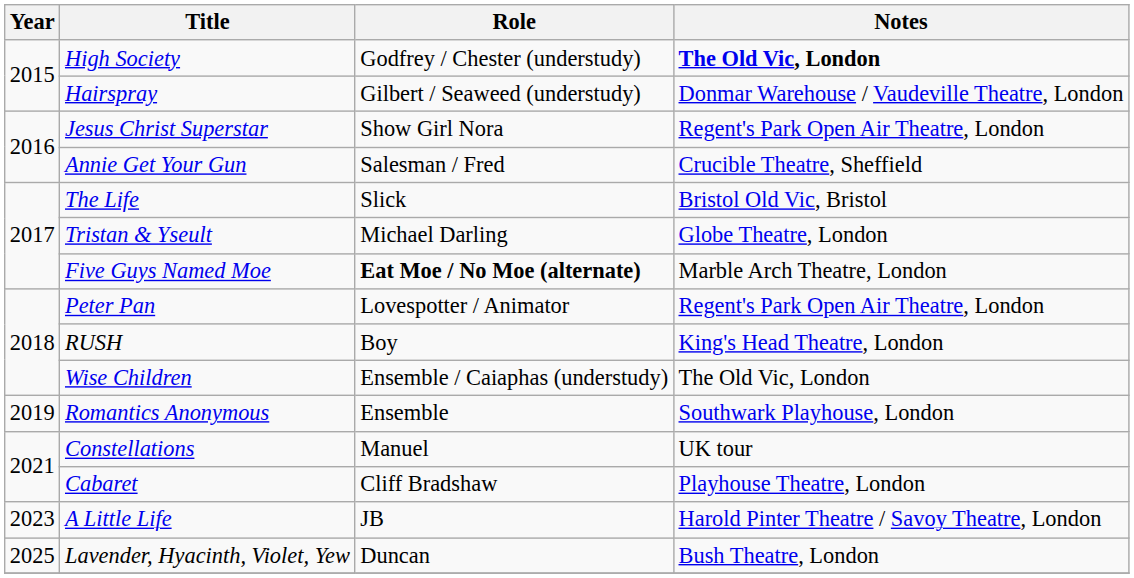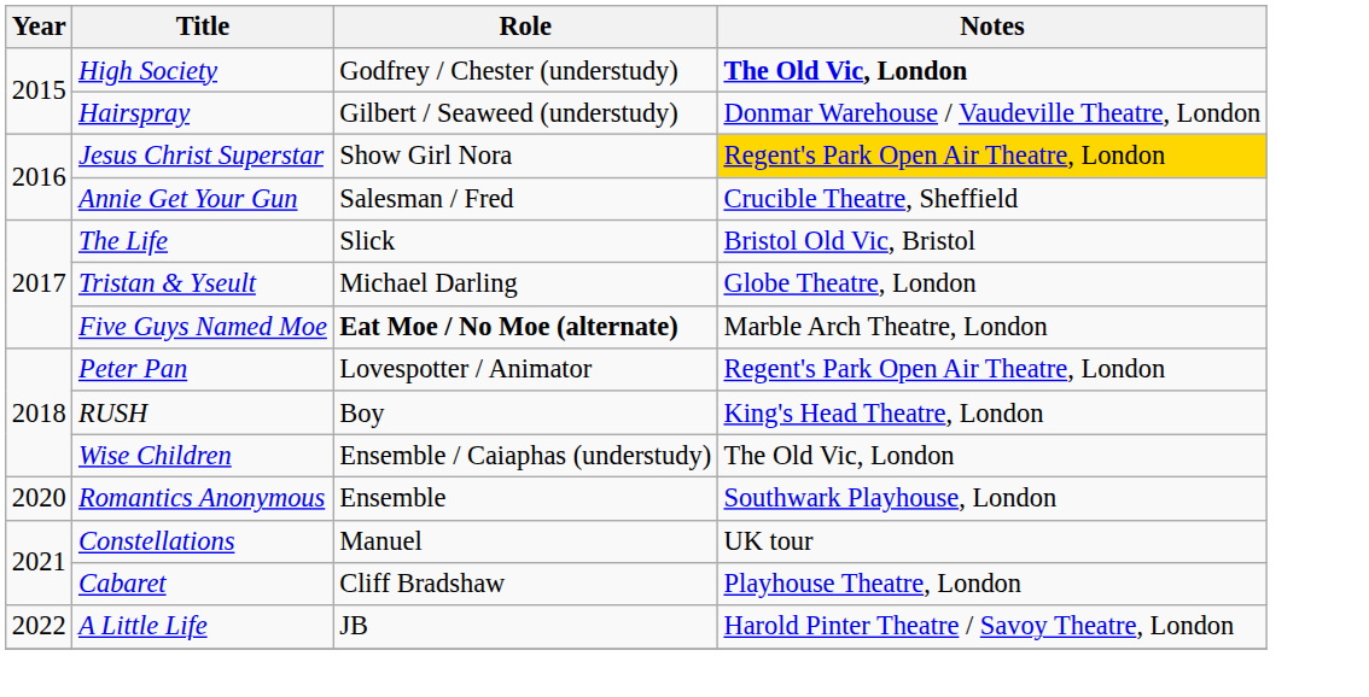 <table class="wikitable sortable">
 <tr>
 <th>Year</th>
 <th>Title</th>
 <th>Role</th>
 <th class="unsortable">Notes</th>
 </tr>
 <tr>
 <td rowspan="2">2015</td>
 <td><em><a href='#'>High Society</a></em></td>
 <td>Godfrey / Chester (understudy)</td>
 <td><strong><a href='#'>The Old Vic</a>, London</strong></td>
 </tr>
 <tr>
 <td><em><a href='#'>Hairspray</a></em></td>
 <td>Gilbert / Seaweed (understudy)</td>
 <td><a href='#'>Donmar Warehouse</a> / <a href='#'>Vaudeville Theatre</a>, London</td>
 </tr>
 <tr>
 <td rowspan="2">2016</td>
 <td><em><a href='#'>Jesus Christ Superstar</a></em></td>
 <td>Show Girl Nora</td>
-<td><a href='#'>Regent's Park Open Air Theatre</a>, London</td>
+<td style="background: gold;"><a href='#'>Regent's Park Open Air Theatre</a>, London</td>
 </tr>
 <tr>
 <td><em><a href='#'>Annie Get Your Gun</a></em></td>
 <td>Salesman / Fred</td>
 <td><a href='#'>Crucible Theatre</a>, Sheffield</td>
 </tr>
 <tr>
 <td rowspan="3">2017</td>
 <td><em><a href='#'>The Life</a></em></td>
 <td>Slick</td>
 <td><a href='#'>Bristol Old Vic</a>, Bristol</td>
 </tr>
 <tr>
 <td><em><a href='#'>Tristan & Yseult</a></em></td>
 <td>Michael Darling</td>
 <td><a href='#'>Globe Theatre</a>, London</td>
 </tr>
 <tr>
 <td><em><a href='#'>Five Guys Named Moe</a></em></td>
 <td><strong>Eat Moe / No Moe (alternate)</strong></td>
 <td>Marble Arch Theatre, London</td>
 </tr>
 <tr>
 <td rowspan="3">2018</td>
 <td><em><a href='#'>Peter Pan</a></em></td>
 <td>Lovespotter / Animator</td>
 <td><a href='#'>Regent's Park Open Air Theatre</a>, London</td>
 </tr>
 <tr>
 <td><em>RUSH</em></td>
 <td>Boy</td>
 <td><a href='#'>King's Head Theatre</a>, London</td>
 </tr>
 <tr>
 <td><em><a href='#'>Wise Children</a></em></td>
 <td>Ensemble / Caiaphas (understudy)</td>
 <td>The Old Vic, London</td>
 </tr>
 <tr>
-<td>2019</td>
+<td>2020</td>
 <td><em><a href='#'>Romantics Anonymous</a></em></td>
 <td>Ensemble</td>
 <td><a href='#'>Southwark Playhouse</a>, London</td>
 </tr>
 <tr>
 <td rowspan="2">2021</td>
 <td><em><a href='#'>Constellations</a></em></td>
 <td>Manuel</td>
 <td>UK tour</td>
 </tr>
 <tr>
 <td><em><a href='#'>Cabaret</a></em></td>
 <td>Cliff Bradshaw</td>
 <td><a href='#'>Playhouse Theatre</a>, London</td>
 </tr>
 <tr>
-<td>2023</td>
+<td>2022</td>
 <td><em><a href='#'>A Little Life</a></em></td>
 <td>JB</td>
 <td><a href='#'>Harold Pinter Theatre</a> / <a href='#'>Savoy Theatre</a>, London</td>
 </tr>
 <tr>
-<td>2025</td>
-<td><em>Lavender, Hyacinth, Violet, Yew</em></td>
-<td>Duncan</td>
-<td><a href='#'>Bush Theatre</a>, London</td>
-</tr>
-<tr>
 </tr>
 </table>
